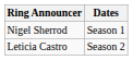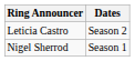 <table class="wikitable">
 <tr>
 <th>Ring Announcer</th>
 <th>Dates</th>
 </tr>
 <tr>
+<td>Leticia Castro</td>
+<td>Season 2</td>
+</tr>
+<tr>
 <td>Nigel Sherrod</td>
 <td>Season 1</td>
 </tr>
-<tr>
-<td>Leticia Castro</td>
-<td>Season 2</td>
-</tr>
 </table>
